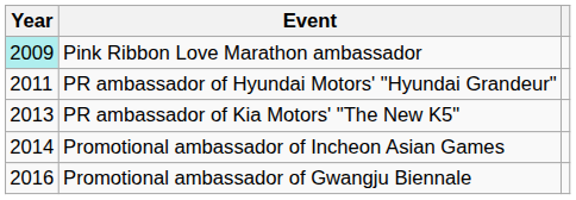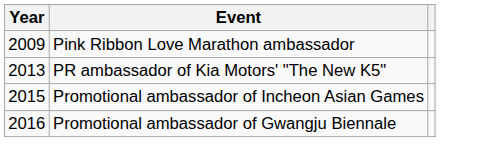 <table class="wikitable sortable">
 <tr>
 <th scope="col">Year</th>
 <th>Event</th>
 <th scope="col" class="unsortable"></th>
 </tr>
 <tr>
-<td style="background: paleturquoise;">2009</td>
+<td>2009</td>
 <td>Pink Ribbon Love Marathon ambassador</td>
-<td></td>
-</tr>
-<tr>
-<td>2011</td>
-<td>PR ambassador of Hyundai Motors' "Hyundai Grandeur"</td>
 <td></td>
 </tr>
 <tr>
 <td>2013</td>
 <td>PR ambassador of Kia Motors' "The New K5"</td>
 <td></td>
 </tr>
 <tr>
-<td>2014</td>
+<td>2015</td>
 <td>Promotional ambassador of Incheon Asian Games</td>
 <td></td>
 </tr>
 <tr>
 <td>2016</td>
 <td>Promotional ambassador of Gwangju Biennale</td>
 <td></td>
 </tr>
 </table>
